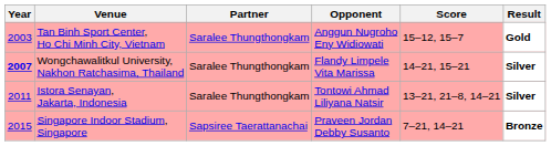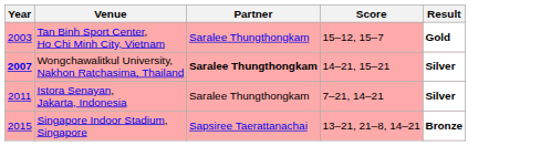 <table class="sortable wikitable" style="font-size: 90%;">
 <tr>
 <th>Year</th>
 <th>Venue</th>
 <th>Partner</th>
-<th>Opponent</th>
 <th>Score</th>
 <th>Result</th>
 </tr>
 <tr style="background:#FFAAAA">
 <td align="center"><a href='#'>2003</a></td>
 <td align="left"><a href='#'>Tan Binh Sport Center</a>,<br><a href='#'>Ho Chi Minh City, Vietnam</a></td>
 <td align="left"> <a href='#'>Saralee Thungthongkam</a></td>
-<td align="left"> <a href='#'>Anggun Nugroho</a> <br>  <a href='#'>Eny Widiowati</a></td>
 <td align="left">15–12, 15–7</td>
 <td style="text-align:left; background:white"> <strong>Gold</strong></td>
 </tr>
 <tr style="background:#FFAAAA">
 <td align="center"><strong><a href='#'>2007</a></strong></td>
 <td align="left">Wongchawalitkul University,<br><a href='#'>Nakhon Ratchasima, Thailand</a></td>
-<td align="left"> Saralee Thungthongkam</td>
-<td align="left"> <a href='#'>Flandy Limpele</a> <br>  <a href='#'>Vita Marissa</a></td>
+<td align="left"><strong> Saralee Thungthongkam</strong></td>
 <td align="left">14–21, 15–21</td>
 <td style="text-align:left; background:white"> <strong>Silver</strong></td>
 </tr>
 <tr style="background:#FFAAAA">
 <td align="center"><a href='#'>2011</a></td>
 <td align="left"><a href='#'>Istora Senayan</a>,<br><a href='#'>Jakarta, Indonesia</a></td>
 <td align="left"> Saralee Thungthongkam</td>
-<td align="left"> <a href='#'>Tontowi Ahmad</a> <br>  <a href='#'>Liliyana Natsir</a></td>
-<td align="left">13–21, 21–8, 14–21</td>
+<td align="left">7–21, 14–21</td>
 <td style="text-align:left; background:white"> <strong>Silver</strong></td>
 </tr>
 <tr style="background:#FFAAAA">
 <td align="center"><a href='#'>2015</a></td>
 <td align="left"><a href='#'>Singapore Indoor Stadium</a>,<br><a href='#'>Singapore</a></td>
 <td align="left"> <a href='#'>Sapsiree Taerattanachai</a></td>
-<td align="left"> <a href='#'>Praveen Jordan</a> <br>  <a href='#'>Debby Susanto</a></td>
-<td align="left">7–21, 14–21</td>
+<td align="left">13–21, 21–8, 14–21</td>
 <td style="text-align:left; background:white"> <strong>Bronze</strong></td>
 </tr>
 </table>
